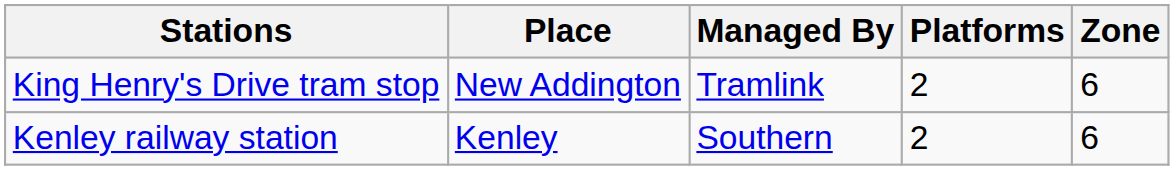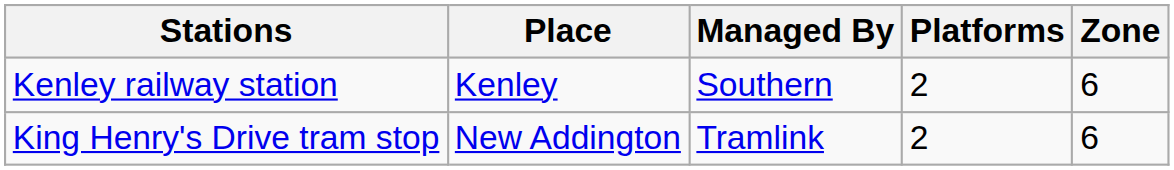 <table class="wikitable">
 <tr>
 <th>Stations</th>
 <th>Place</th>
 <th>Managed By</th>
 <th>Platforms</th>
 <th>Zone</th>
 </tr>
 <tr>
+<td><a href='#'>Kenley railway station</a></td>
+<td><a href='#'>Kenley</a></td>
+<td><a href='#'>Southern</a></td>
+<td>2</td>
+<td>6</td>
+</tr>
+<tr>
 <td><a href='#'>King Henry's Drive tram stop</a></td>
 <td><a href='#'>New Addington</a></td>
 <td><a href='#'>Tramlink</a></td>
 <td>2</td>
 <td>6</td>
 </tr>
-<tr>
-<td><a href='#'>Kenley railway station</a></td>
-<td><a href='#'>Kenley</a></td>
-<td><a href='#'>Southern</a></td>
-<td>2</td>
-<td>6</td>
-</tr>
 </table>
